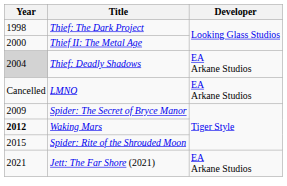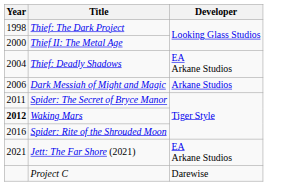 <table class="wikitable">
 <tr>
 <th>Year</th>
 <th>Title</th>
 <th>Developer</th>
 </tr>
 <tr>
 <td>1998</td>
 <td><em><a href='#'>Thief: The Dark Project</a></em></td>
 <td rowspan=2><a href='#'>Looking Glass Studios</a></td>
 </tr>
 <tr>
 <td>2000</td>
 <td><em><a href='#'>Thief II: The Metal Age</a></em></td>
 </tr>
 <tr>
-<td style="background: lightgrey;">2004</td>
+<td>2004</td>
 <td><em><a href='#'>Thief: Deadly Shadows</a></em></td>
 <td><a href='#'>EA</a><br>Arkane Studios</td>
 </tr>
 <tr>
-<td>Cancelled</td>
-<td><em><a href='#'>LMNO</a></em></td>
-<td><a href='#'>EA</a><br>Arkane Studios</td>
+<td>2006</td>
+<td><em><a href='#'>Dark Messiah of Might and Magic</a></em></td>
+<td><a href='#'>Arkane Studios</a></td>
 </tr>
 <tr>
-<td>2009</td>
+<td>2011</td>
 <td><em><a href='#'>Spider: The Secret of Bryce Manor</a></em></td>
 <td rowspan=3><a href='#'>Tiger Style</a></td>
 </tr>
 <tr>
 <td><strong>2012</strong></td>
 <td><em><a href='#'>Waking Mars</a></em></td>
 </tr>
 <tr>
-<td>2015</td>
+<td>2016</td>
 <td><em><a href='#'>Spider: Rite of the Shrouded Moon</a></em></td>
 </tr>
 <tr>
 <td>2021</td>
 <td><em><a href='#'>Jett: The Far Shore</a></em> (2021)</td>
 <td><a href='#'>EA</a><br>Arkane Studios</td>
 </tr>
+<tr>
+<td></td>
+<td><em>Project C</em></td>
+<td>Darewise</td>
+</tr>
 </table>
